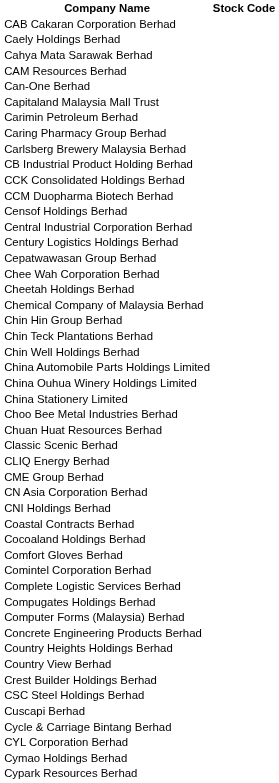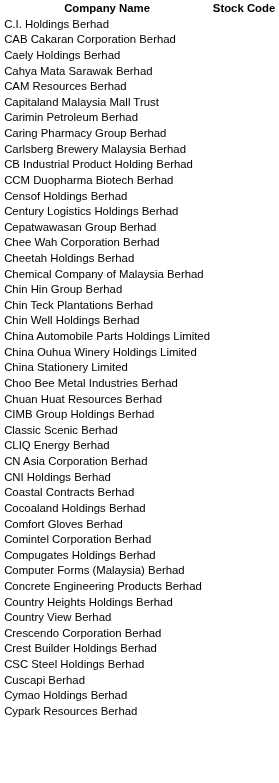 <table style="background:transparent;">
 <tr>
 <th>Company Name</th>
 <th>Stock Code</th>
+</tr>
+<tr>
+<td>C.I. Holdings Berhad</td>
+<td></td>
 </tr>
 <tr>
 <td>CAB Cakaran Corporation Berhad</td>
 <td></td>
 </tr>
 <tr>
 <td>Caely Holdings Berhad</td>
 <td></td>
 </tr>
 <tr>
 <td>Cahya Mata Sarawak Berhad</td>
 <td></td>
 </tr>
 <tr>
 <td>CAM Resources Berhad</td>
-<td></td>
-</tr>
-<tr>
-<td>Can-One Berhad</td>
 <td></td>
 </tr>
 <tr>
 <td>Capitaland Malaysia Mall Trust</td>
 <td></td>
 </tr>
 <tr>
 <td>Carimin Petroleum Berhad</td>
 <td></td>
 </tr>
 <tr>
 <td>Caring Pharmacy Group Berhad</td>
 <td></td>
 </tr>
 <tr>
 <td>Carlsberg Brewery Malaysia Berhad</td>
 <td></td>
 </tr>
 <tr>
 <td>CB Industrial Product Holding Berhad</td>
 <td></td>
 </tr>
 <tr>
-<td>CCK Consolidated Holdings Berhad</td>
-<td></td>
-</tr>
-<tr>
 <td>CCM Duopharma Biotech Berhad</td>
 <td></td>
 </tr>
 <tr>
 <td>Censof Holdings Berhad</td>
-<td></td>
-</tr>
-<tr>
-<td>Central Industrial Corporation Berhad</td>
 <td></td>
 </tr>
 <tr>
 <td>Century Logistics Holdings Berhad</td>
 <td></td>
 </tr>
 <tr>
 <td>Cepatwawasan Group Berhad</td>
 <td></td>
 </tr>
 <tr>
 <td>Chee Wah Corporation Berhad</td>
 <td></td>
 </tr>
 <tr>
 <td>Cheetah Holdings Berhad</td>
 <td></td>
 </tr>
 <tr>
 <td>Chemical Company of Malaysia Berhad</td>
 <td></td>
 </tr>
 <tr>
 <td>Chin Hin Group Berhad</td>
 <td></td>
 </tr>
 <tr>
 <td>Chin Teck Plantations Berhad</td>
 <td></td>
 </tr>
 <tr>
 <td>Chin Well Holdings Berhad</td>
 <td></td>
 </tr>
 <tr>
 <td>China Automobile Parts Holdings Limited</td>
 <td></td>
 </tr>
 <tr>
 <td>China Ouhua Winery Holdings Limited</td>
 <td></td>
 </tr>
 <tr>
 <td>China Stationery Limited</td>
 <td></td>
 </tr>
 <tr>
 <td>Choo Bee Metal Industries Berhad</td>
 <td></td>
 </tr>
 <tr>
 <td>Chuan Huat Resources Berhad</td>
 <td></td>
 </tr>
 <tr>
+<td>CIMB Group Holdings Berhad</td>
+<td></td>
+</tr>
+<tr>
 <td>Classic Scenic Berhad</td>
 <td></td>
 </tr>
 <tr>
 <td>CLIQ Energy Berhad</td>
-<td></td>
-</tr>
-<tr>
-<td>CME Group Berhad</td>
 <td></td>
 </tr>
 <tr>
 <td>CN Asia Corporation Berhad</td>
 <td></td>
 </tr>
 <tr>
 <td>CNI Holdings Berhad</td>
 <td></td>
 </tr>
 <tr>
 <td>Coastal Contracts Berhad</td>
 <td></td>
 </tr>
 <tr>
 <td>Cocoaland Holdings Berhad</td>
 <td></td>
 </tr>
 <tr>
 <td>Comfort Gloves Berhad</td>
 <td></td>
 </tr>
 <tr>
 <td>Comintel Corporation Berhad</td>
 <td></td>
 </tr>
 <tr>
-<td>Complete Logistic Services Berhad</td>
-<td></td>
-</tr>
-<tr>
 <td>Compugates Holdings Berhad</td>
 <td></td>
 </tr>
 <tr>
 <td>Computer Forms (Malaysia) Berhad</td>
 <td></td>
 </tr>
 <tr>
 <td>Concrete Engineering Products Berhad</td>
 <td></td>
 </tr>
 <tr>
 <td>Country Heights Holdings Berhad</td>
 <td></td>
 </tr>
 <tr>
 <td>Country View Berhad</td>
 <td></td>
 </tr>
 <tr>
+<td>Crescendo Corporation Berhad</td>
+<td></td>
+</tr>
+<tr>
 <td>Crest Builder Holdings Berhad</td>
 <td></td>
 </tr>
 <tr>
 <td>CSC Steel Holdings Berhad</td>
 <td></td>
 </tr>
 <tr>
 <td>Cuscapi Berhad</td>
 <td></td>
 </tr>
 <tr>
-<td>Cycle & Carriage Bintang Berhad</td>
-<td></td>
-</tr>
-<tr>
-<td>CYL Corporation Berhad</td>
-<td></td>
-</tr>
-<tr>
 <td>Cymao Holdings Berhad</td>
 <td></td>
 </tr>
 <tr>
 <td>Cypark Resources Berhad</td>
 <td></td>
 </tr>
 </table>
